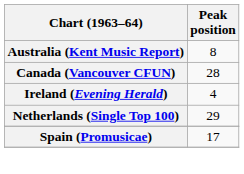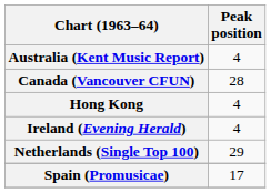 <table class="wikitable sortable plainrowheaders" style="text-align:center">
 <tr>
 <th>Chart (1963–64)</th>
 <th>Peak<br>position</th>
 </tr>
 <tr>
 <th scope="row">Australia (<a href='#'>Kent Music Report</a>)</th>
-<td>8</td>
+<td>4</td>
 </tr>
 <tr>
 <th scope="row">Canada (<a href='#'>Vancouver CFUN</a>)</th>
 <td>28</td>
+</tr>
+<tr>
+<th scope="row">Hong Kong</th>
+<td>4</td>
 </tr>
 <tr>
 <th scope="row">Ireland (<em><a href='#'>Evening Herald</a></em>)</th>
 <td>4</td>
 </tr>
 <tr>
 <th scope="row">Netherlands (<a href='#'>Single Top 100</a>)</th>
 <td>29</td>
 </tr>
 <tr>
 </tr>
 <tr>
 <th scope="row">Spain (<a href='#'>Promusicae</a>)</th>
 <td>17</td>
 </tr>
 <tr>
 </tr>
 </table>
